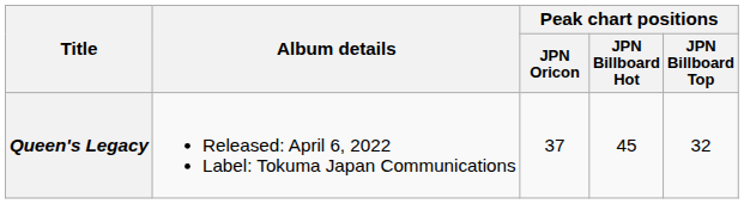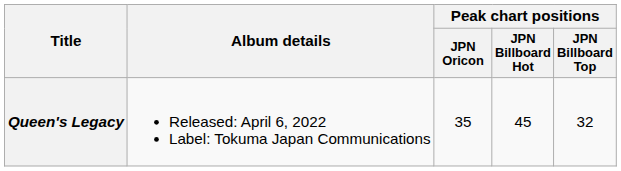 <table class="wikitable plainrowheaders">
 <tr>
 <th scope="col" rowspan="2">Title</th>
 <th scope="col" rowspan="2">Album details</th>
 <th scope="col" colspan="3">Peak chart positions</th>
 </tr>
 <tr>
 <th scope="col" style="width:4em;font-size:85%">JPN<br>Oricon<br></th>
 <th scope="col" style="width:4em;font-size:85%">JPN<br>Billboard<br>Hot<br></th>
 <th scope="col" style="width:4em;font-size:85%">JPN<br>Billboard<br>Top<br></th>
 </tr>
 <tr>
 <th scope="row"><em>Queen's Legacy</em></th>
 <td><br><ul><li>Released: April 6, 2022</li><li>Label: Tokuma Japan Communications</li></ul></td>
-<td align="center">37</td>
+<td align="center">35</td>
 <td align="center">45</td>
 <td align="center">32</td>
 </tr>
 </table>
